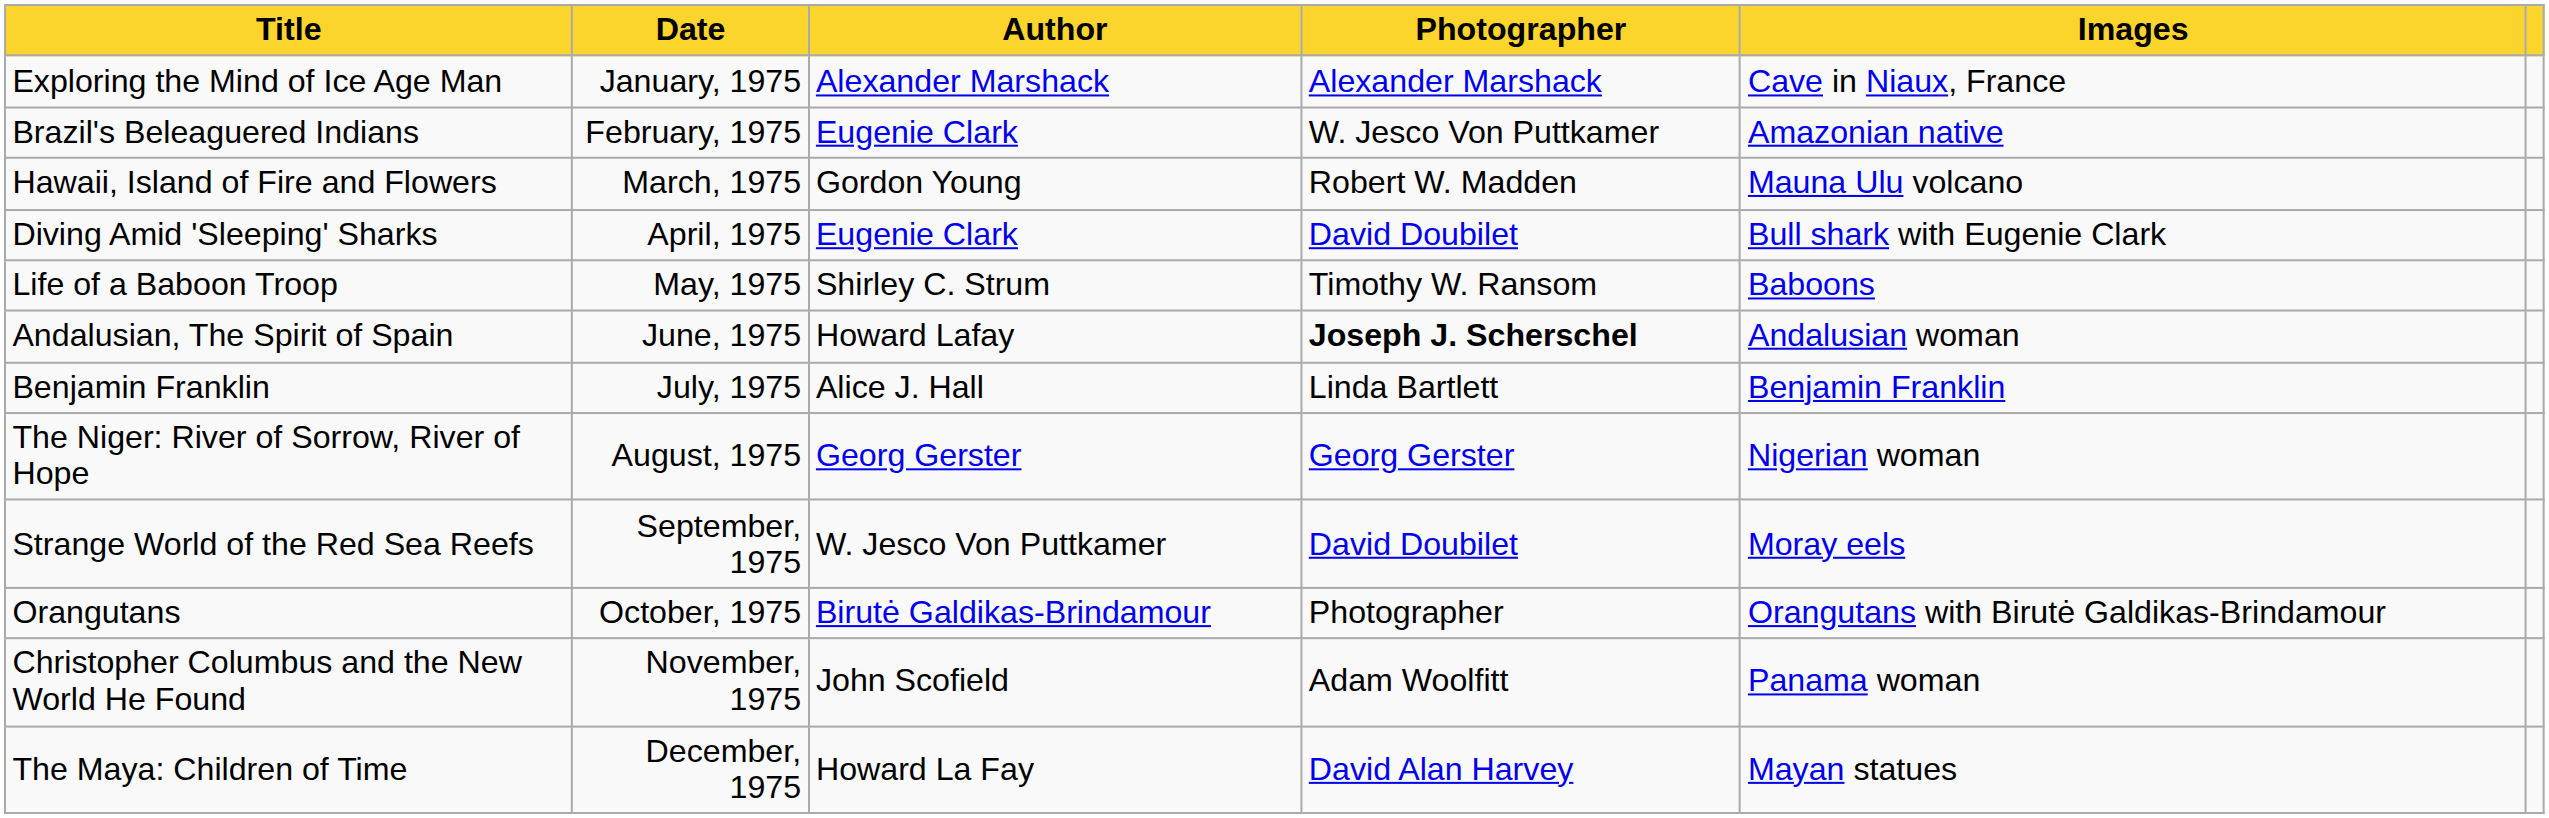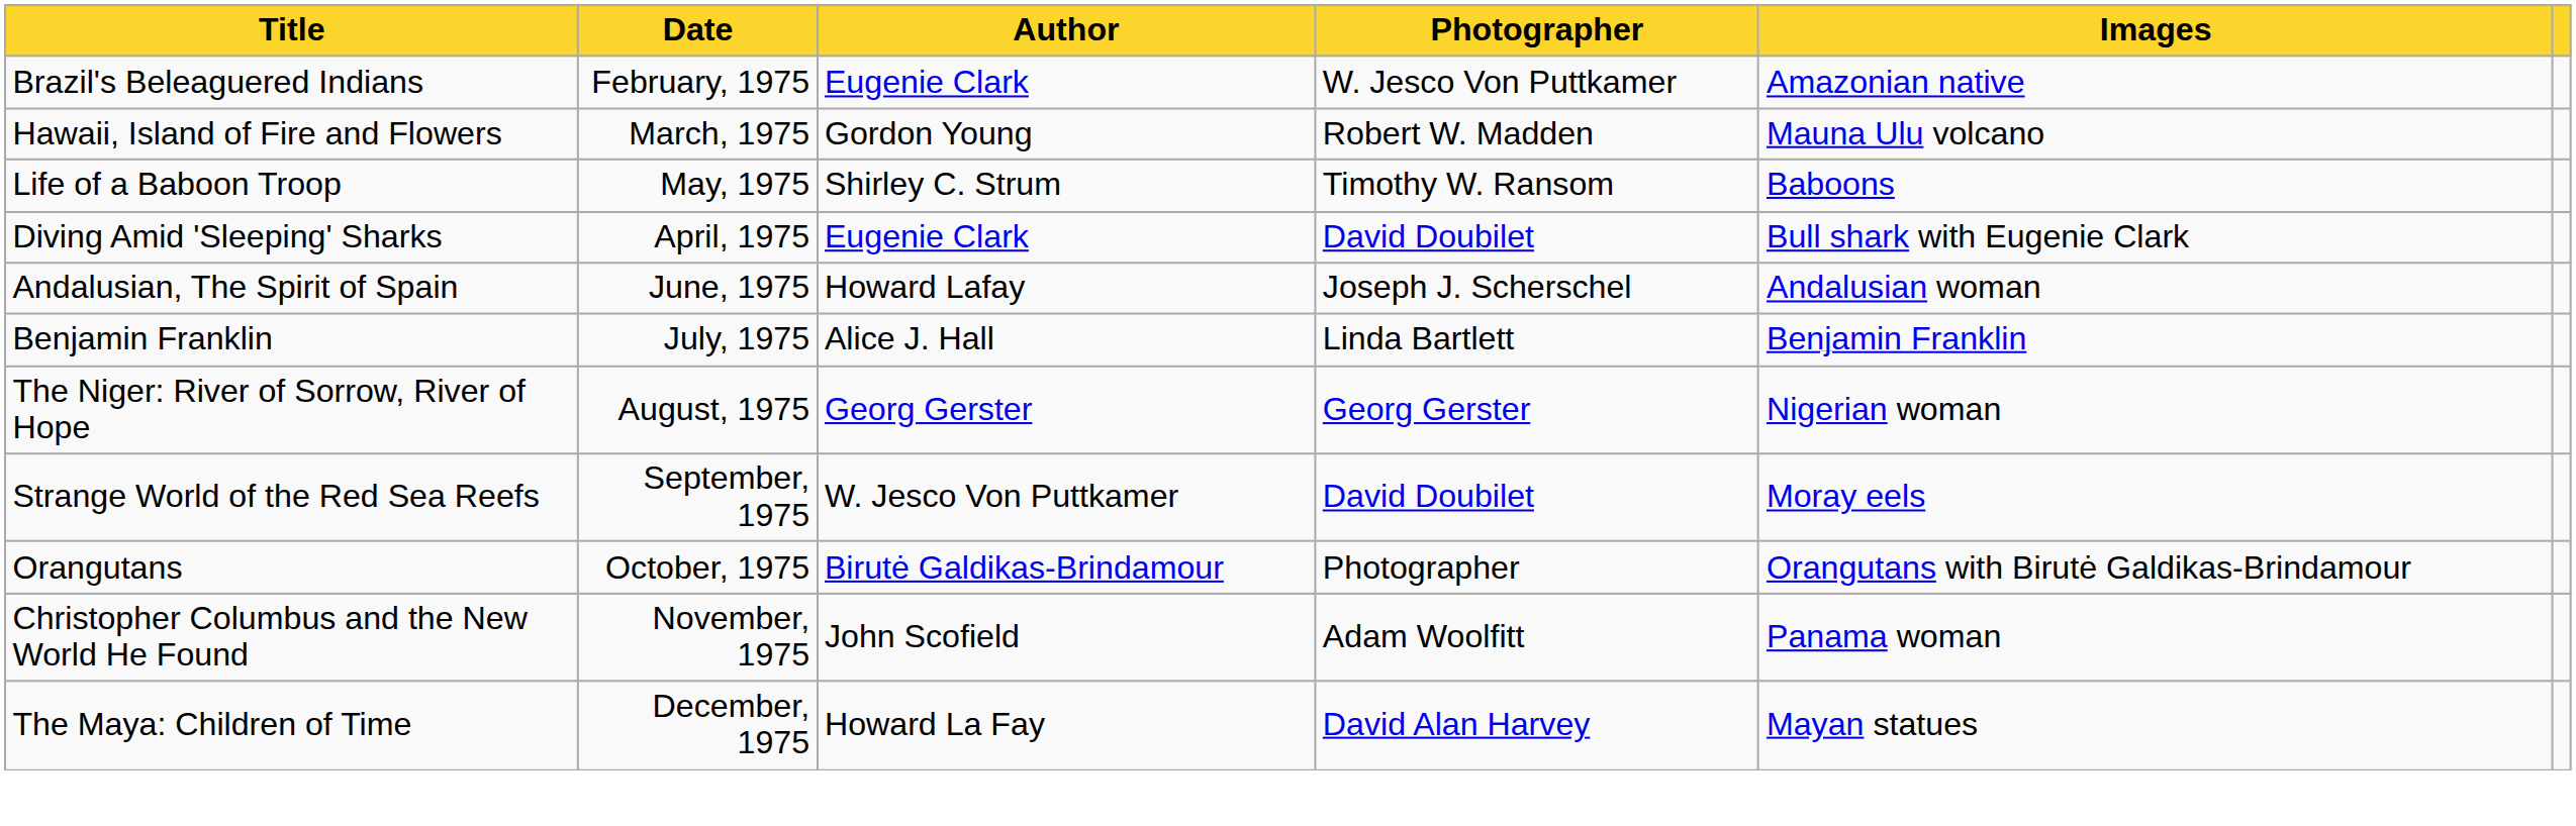 <table class="wikitable" style="width:100%">
 <tr>
 <th scope="col" style="background-color:#fbd42c;" width=275px>Title</th>
 <th scope="col" style="background-color:#fbd42c;" width=110>Date</th>
 <th scope="col" style="background-color:#fbd42c;">Author</th>
 <th scope="col" style="background-color:#fbd42c;">Photographer</th>
 <th scope="col" style="background-color:#fbd42c;">Images</th>
 <th scope="col" ! style="background-color:#fbd42c;"></th>
-</tr>
-<tr>
-<td scope="row">Exploring the Mind of Ice Age Man</td>
-<td style="text-align:right;">January, 1975</td>
-<td><a href='#'>Alexander Marshack</a></td>
-<td><a href='#'>Alexander Marshack</a></td>
-<td><a href='#'>Cave</a> in <a href='#'>Niaux</a>, France</td>
-<td></td>
 </tr>
 <tr>
 <td scope="row">Brazil's Beleaguered Indians</td>
 <td style="text-align:right;">February, 1975</td>
 <td><a href='#'>Eugenie Clark</a></td>
 <td>W. Jesco Von Puttkamer</td>
 <td><a href='#'>Amazonian native</a></td>
 <td></td>
 </tr>
 <tr>
 <td scope="row">Hawaii, Island of Fire and Flowers</td>
 <td style="text-align:right;">March, 1975</td>
 <td>Gordon Young</td>
 <td>Robert W. Madden</td>
 <td><a href='#'>Mauna Ulu</a> volcano</td>
 <td></td>
 </tr>
 <tr>
+<td scope="row">Life of a Baboon Troop</td>
+<td style="text-align:right;">May, 1975</td>
+<td>Shirley C. Strum</td>
+<td>Timothy W. Ransom</td>
+<td><a href='#'>Baboons</a></td>
+<td></td>
+</tr>
+<tr>
 <td scope="row">Diving Amid 'Sleeping' Sharks</td>
 <td style="text-align:right;">April, 1975</td>
 <td><a href='#'>Eugenie Clark</a></td>
 <td><a href='#'>David Doubilet</a></td>
 <td><a href='#'>Bull shark</a> with Eugenie Clark</td>
 <td></td>
 </tr>
 <tr>
-<td scope="row">Life of a Baboon Troop</td>
-<td style="text-align:right;">May, 1975</td>
-<td>Shirley C. Strum</td>
-<td>Timothy W. Ransom</td>
-<td><a href='#'>Baboons</a></td>
-<td></td>
-</tr>
-<tr>
 <td scope="row">Andalusian, The Spirit of Spain</td>
 <td style="text-align:right;">June, 1975</td>
 <td>Howard Lafay</td>
-<td><strong>Joseph J. Scherschel</strong></td>
+<td>Joseph J. Scherschel</td>
 <td><a href='#'>Andalusian</a> woman</td>
 <td></td>
 </tr>
 <tr>
 <td scope="row">Benjamin Franklin</td>
 <td style="text-align:right;">July, 1975</td>
 <td>Alice J. Hall</td>
 <td>Linda Bartlett</td>
 <td><a href='#'>Benjamin Franklin</a></td>
 <td></td>
 </tr>
 <tr>
 <td scope="row">The Niger: River of Sorrow, River of Hope</td>
 <td style="text-align:right;">August, 1975</td>
 <td><a href='#'>Georg Gerster</a></td>
 <td><a href='#'>Georg Gerster</a></td>
 <td><a href='#'>Nigerian</a> woman</td>
 <td></td>
 </tr>
 <tr>
 <td scope="row">Strange World of the Red Sea Reefs</td>
 <td style="text-align:right;">September, 1975</td>
 <td>W. Jesco Von Puttkamer</td>
 <td><a href='#'>David Doubilet</a></td>
 <td><a href='#'>Moray eels</a></td>
 <td></td>
 </tr>
 <tr>
 <td scope="row">Orangutans</td>
 <td style="text-align:right;">October, 1975</td>
 <td><a href='#'>Birutė Galdikas-Brindamour</a></td>
 <td>Photographer</td>
 <td><a href='#'>Orangutans</a> with Birutė Galdikas-Brindamour</td>
 <td></td>
 </tr>
 <tr>
 <td scope="row">Christopher Columbus and the New World He Found</td>
 <td style="text-align:right;">November, 1975</td>
 <td>John Scofield</td>
 <td>Adam Woolfitt</td>
 <td><a href='#'>Panama</a> woman</td>
 <td></td>
 </tr>
 <tr>
 <td scope="row">The Maya: Children of Time</td>
 <td style="text-align:right;">December, 1975</td>
 <td>Howard La Fay</td>
 <td><a href='#'>David Alan Harvey</a></td>
 <td><a href='#'>Mayan</a> statues</td>
 <td></td>
 </tr>
 </table>
